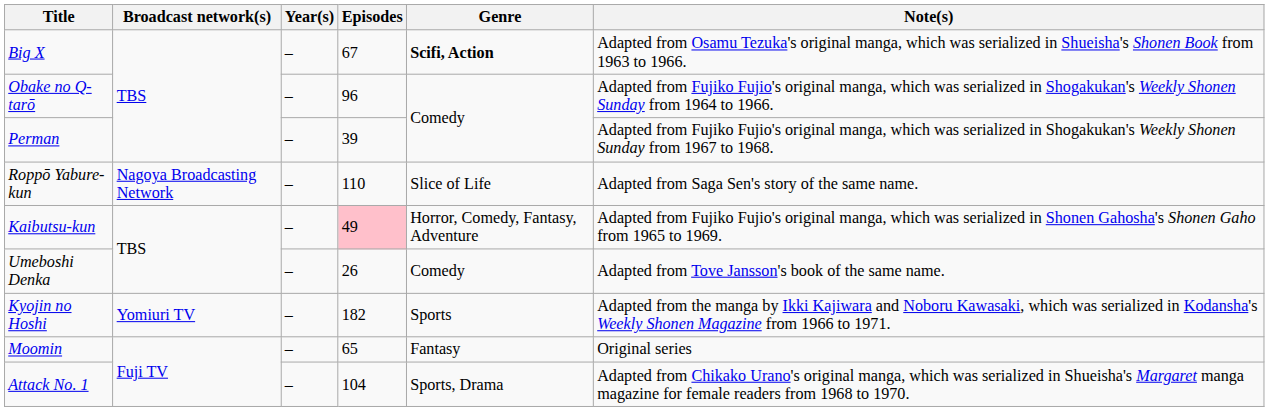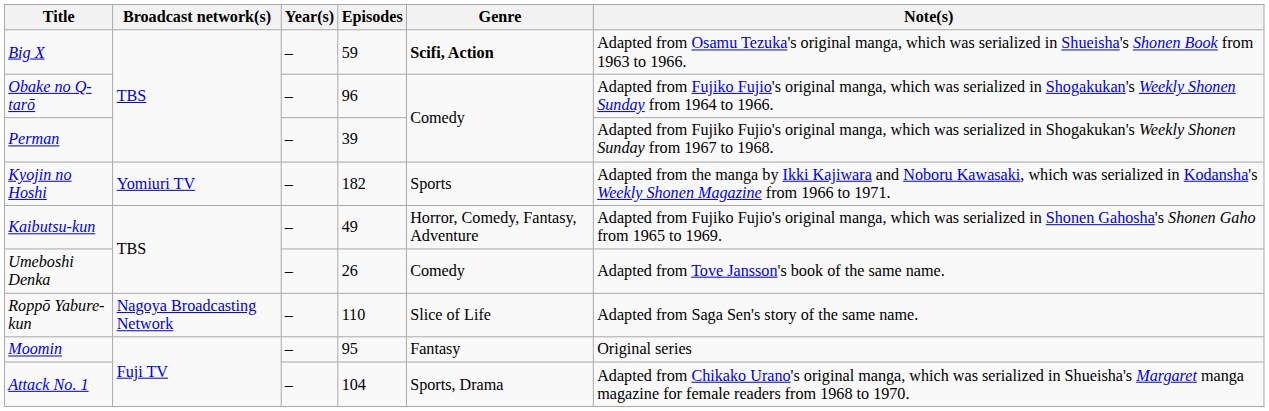 <table class="wikitable sortable">
 <tr>
 <th>Title</th>
 <th>Broadcast network(s)</th>
 <th>Year(s)</th>
 <th>Episodes</th>
 <th>Genre</th>
 <th>Note(s)</th>
 </tr>
 <tr>
 <td><em><a href='#'>Big X</a></em></td>
 <td rowspan="3"><a href='#'>TBS</a></td>
 <td> – </td>
-<td>67</td>
+<td>59</td>
 <td><strong>Scifi, Action</strong></td>
 <td>Adapted from <a href='#'>Osamu Tezuka</a>'s original manga, which was serialized in <a href='#'>Shueisha</a>'s <em><a href='#'>Shonen Book</a></em> from 1963 to 1966.</td>
 </tr>
 <tr>
 <td><em><a href='#'>Obake no Q-tarō</a></em></td>
 <td> – </td>
 <td>96</td>
 <td rowspan="2">Comedy</td>
 <td>Adapted from <a href='#'>Fujiko Fujio</a>'s original manga, which was serialized in <a href='#'>Shogakukan</a>'s <em><a href='#'>Weekly Shonen Sunday</a></em> from 1964 to 1966.</td>
 </tr>
 <tr>
 <td><em><a href='#'>Perman</a></em></td>
 <td> – </td>
 <td>39</td>
 <td>Adapted from Fujiko Fujio's original manga, which was serialized in Shogakukan's <em>Weekly Shonen Sunday</em> from 1967 to 1968.</td>
 </tr>
 <tr>
-<td><em>Roppō Yabure-kun</em></td>
-<td><a href='#'>Nagoya Broadcasting Network</a></td>
+<td><em><a href='#'>Kyojin no Hoshi</a></em></td>
+<td><a href='#'>Yomiuri TV</a></td>
 <td> – </td>
-<td>110</td>
-<td>Slice of Life</td>
-<td>Adapted from Saga Sen's story of the same name.</td>
+<td>182</td>
+<td>Sports</td>
+<td>Adapted from the manga by <a href='#'>Ikki Kajiwara</a> and <a href='#'>Noboru Kawasaki</a>, which was serialized in <a href='#'>Kodansha</a>'s <em><a href='#'>Weekly Shonen Magazine</a></em> from 1966 to 1971.</td>
 </tr>
 <tr>
 <td><em><a href='#'>Kaibutsu-kun</a></em></td>
 <td rowspan="2">TBS</td>
 <td> – </td>
-<td style="background: pink;">49</td>
+<td>49</td>
 <td>Horror, Comedy, Fantasy, Adventure</td>
 <td>Adapted from Fujiko Fujio's original manga, which was serialized in <a href='#'>Shonen Gahosha</a>'s <em>Shonen Gaho</em> from 1965 to 1969.</td>
 </tr>
 <tr>
 <td><em>Umeboshi Denka</em></td>
 <td> – </td>
 <td>26</td>
 <td>Comedy</td>
 <td>Adapted from <a href='#'>Tove Jansson</a>'s book of the same name.</td>
 </tr>
 <tr>
-<td><em><a href='#'>Kyojin no Hoshi</a></em></td>
-<td><a href='#'>Yomiuri TV</a></td>
+<td><em>Roppō Yabure-kun</em></td>
+<td><a href='#'>Nagoya Broadcasting Network</a></td>
 <td> – </td>
-<td>182</td>
-<td>Sports</td>
-<td>Adapted from the manga by <a href='#'>Ikki Kajiwara</a> and <a href='#'>Noboru Kawasaki</a>, which was serialized in <a href='#'>Kodansha</a>'s <em><a href='#'>Weekly Shonen Magazine</a></em> from 1966 to 1971.</td>
+<td>110</td>
+<td>Slice of Life</td>
+<td>Adapted from Saga Sen's story of the same name.</td>
 </tr>
 <tr>
 <td><em><a href='#'>Moomin</a></em></td>
 <td rowspan="2"><a href='#'>Fuji TV</a></td>
 <td> – </td>
-<td>65</td>
+<td>95</td>
 <td>Fantasy</td>
 <td>Original series</td>
 </tr>
 <tr>
 <td><em><a href='#'>Attack No. 1</a></em></td>
 <td> – </td>
 <td>104</td>
 <td>Sports, Drama</td>
 <td>Adapted from <a href='#'>Chikako Urano</a>'s original manga, which was serialized in Shueisha's <em><a href='#'>Margaret</a></em> manga magazine for female readers from 1968 to 1970.</td>
 </tr>
 </table>
